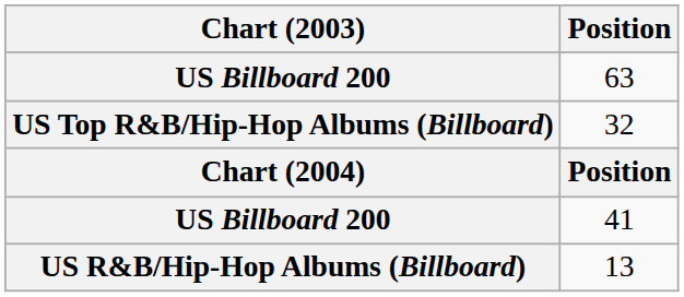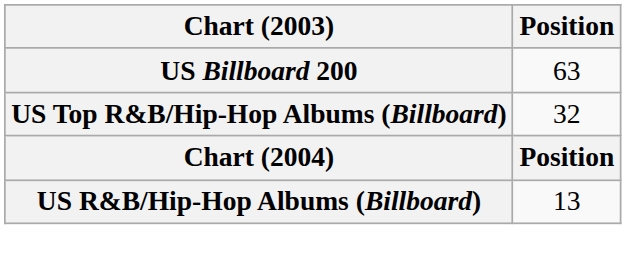 <table class="wikitable sortable plainrowheaders">
 <tr>
 <th scope="col">Chart (2003)</th>
 <th scope="col">Position</th>
 </tr>
 <tr>
 <th scope="row">US <em>Billboard</em> 200</th>
 <td style="text-align:center;">63</td>
 </tr>
 <tr>
 <th scope="row">US Top R&B/Hip-Hop Albums (<em>Billboard</em>)</th>
 <td style="text-align:center;">32</td>
 </tr>
 <tr>
 <th scope="col">Chart (2004)</th>
 <th scope="col">Position</th>
 </tr>
 <tr>
-<th scope="row">US <em>Billboard</em> 200</th>
-<td style="text-align:center;">41</td>
-</tr>
-<tr>
 <th scope="row">US R&B/Hip-Hop Albums (<em>Billboard</em>)</th>
 <td style="text-align:center;">13</td>
 </tr>
 </table>
